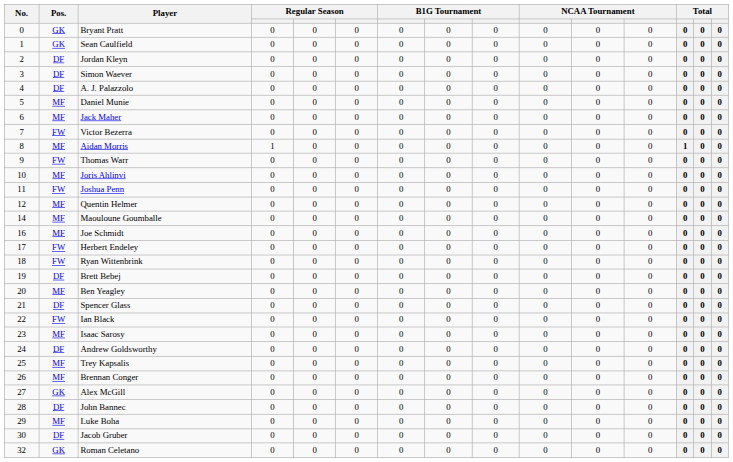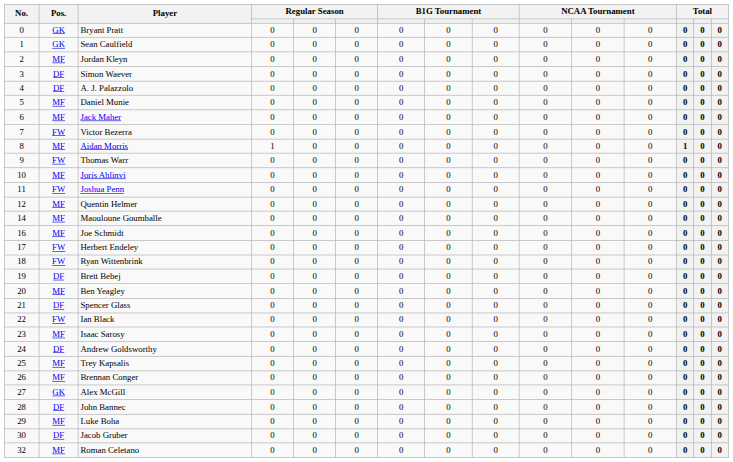 <table class="wikitable" style="text-align:center; font-size:90%; width:75%;">
 <tr>
 <th rowspan=2>No.</th>
 <th rowspan=2>Pos.</th>
 <th rowspan=2>Player</th>
 <th colspan=3>Regular Season</th>
 <th colspan=3>B1G Tournament</th>
 <th colspan=3>NCAA Tournament</th>
 <th colspan=3>Total</th>
 </tr>
 <tr>
 <th></th>
 <th></th>
 <th></th>
 <th></th>
 <th></th>
 <th></th>
 <th></th>
 <th></th>
 <th></th>
 <th></th>
 <th></th>
 <th></th>
 </tr>
 <tr>
 <td>0</td>
 <td><a href='#'>GK</a></td>
 <td align="left"> Bryant Pratt</td>
 <td>0</td>
 <td>0</td>
 <td>0</td>
 <td>0</td>
 <td>0</td>
 <td>0</td>
 <td>0</td>
 <td>0</td>
 <td>0</td>
 <th>0</th>
 <th>0</th>
 <th>0</th>
 </tr>
 <tr>
 <td>1</td>
 <td><a href='#'>GK</a></td>
 <td align="left"> Sean Caulfield</td>
 <td>0</td>
 <td>0</td>
 <td>0</td>
 <td>0</td>
 <td>0</td>
 <td>0</td>
 <td>0</td>
 <td>0</td>
 <td>0</td>
 <th>0</th>
 <th>0</th>
 <th>0</th>
 </tr>
 <tr>
 <td>2</td>
-<td><a href='#'>DF</a></td>
+<td><a href='#'>MF</a></td>
 <td align="left"> Jordan Kleyn</td>
 <td>0</td>
 <td>0</td>
 <td>0</td>
 <td>0</td>
 <td>0</td>
 <td>0</td>
 <td>0</td>
 <td>0</td>
 <td>0</td>
 <th>0</th>
 <th>0</th>
 <th>0</th>
 </tr>
 <tr>
 <td>3</td>
 <td><a href='#'>DF</a></td>
 <td align="left"> Simon Waever</td>
 <td>0</td>
 <td>0</td>
 <td>0</td>
 <td>0</td>
 <td>0</td>
 <td>0</td>
 <td>0</td>
 <td>0</td>
 <td>0</td>
 <th>0</th>
 <th>0</th>
 <th>0</th>
 </tr>
 <tr>
 <td>4</td>
 <td><a href='#'>DF</a></td>
 <td align="left"> A. J. Palazzolo</td>
 <td>0</td>
 <td>0</td>
 <td>0</td>
 <td>0</td>
 <td>0</td>
 <td>0</td>
 <td>0</td>
 <td>0</td>
 <td>0</td>
 <th>0</th>
 <th>0</th>
 <th>0</th>
 </tr>
 <tr>
 <td>5</td>
 <td><a href='#'>MF</a></td>
 <td align="left"> Daniel Munie</td>
 <td>0</td>
 <td>0</td>
 <td>0</td>
 <td>0</td>
 <td>0</td>
 <td>0</td>
 <td>0</td>
 <td>0</td>
 <td>0</td>
 <th>0</th>
 <th>0</th>
 <th>0</th>
 </tr>
 <tr>
 <td>6</td>
 <td><a href='#'>MF</a></td>
 <td align="left"> <a href='#'>Jack Maher</a></td>
 <td>0</td>
 <td>0</td>
 <td>0</td>
 <td>0</td>
 <td>0</td>
 <td>0</td>
 <td>0</td>
 <td>0</td>
 <td>0</td>
 <th>0</th>
 <th>0</th>
 <th>0</th>
 </tr>
 <tr>
 <td>7</td>
 <td><a href='#'>FW</a></td>
 <td align="left"> Victor Bezerra</td>
 <td>0</td>
 <td>0</td>
 <td>0</td>
 <td>0</td>
 <td>0</td>
 <td>0</td>
 <td>0</td>
 <td>0</td>
 <td>0</td>
 <th>0</th>
 <th>0</th>
 <th>0</th>
 </tr>
 <tr>
 <td>8</td>
 <td><a href='#'>MF</a></td>
 <td align="left"> <a href='#'>Aidan Morris</a></td>
 <td>1</td>
 <td>0</td>
 <td>0</td>
 <td>0</td>
 <td>0</td>
 <td>0</td>
 <td>0</td>
 <td>0</td>
 <td>0</td>
 <th>1</th>
 <th>0</th>
 <th>0</th>
 </tr>
 <tr>
 <td>9</td>
 <td><a href='#'>FW</a></td>
 <td align="left"> Thomas Warr</td>
 <td>0</td>
 <td>0</td>
 <td>0</td>
 <td>0</td>
 <td>0</td>
 <td>0</td>
 <td>0</td>
 <td>0</td>
 <td>0</td>
 <th>0</th>
 <th>0</th>
 <th>0</th>
 </tr>
 <tr>
 <td>10</td>
 <td><a href='#'>MF</a></td>
 <td align="left"> <a href='#'>Joris Ahlinvi</a></td>
 <td>0</td>
 <td>0</td>
 <td>0</td>
 <td>0</td>
 <td>0</td>
 <td>0</td>
 <td>0</td>
 <td>0</td>
 <td>0</td>
 <th>0</th>
 <th>0</th>
 <th>0</th>
 </tr>
 <tr>
 <td>11</td>
 <td><a href='#'>FW</a></td>
 <td align="left"> <a href='#'>Joshua Penn</a></td>
 <td>0</td>
 <td>0</td>
 <td>0</td>
 <td>0</td>
 <td>0</td>
 <td>0</td>
 <td>0</td>
 <td>0</td>
 <td>0</td>
 <th>0</th>
 <th>0</th>
 <th>0</th>
 </tr>
 <tr>
 <td>12</td>
 <td><a href='#'>MF</a></td>
 <td align="left"> Quentin Helmer</td>
 <td>0</td>
 <td>0</td>
 <td>0</td>
 <td>0</td>
 <td>0</td>
 <td>0</td>
 <td>0</td>
 <td>0</td>
 <td>0</td>
 <th>0</th>
 <th>0</th>
 <th>0</th>
 </tr>
 <tr>
 <td>14</td>
 <td><a href='#'>MF</a></td>
 <td align="left"> Maouloune Goumballe</td>
 <td>0</td>
 <td>0</td>
 <td>0</td>
 <td>0</td>
 <td>0</td>
 <td>0</td>
 <td>0</td>
 <td>0</td>
 <td>0</td>
 <th>0</th>
 <th>0</th>
 <th>0</th>
 </tr>
 <tr>
 <td>16</td>
 <td><a href='#'>MF</a></td>
 <td align="left"> Joe Schmidt</td>
 <td>0</td>
 <td>0</td>
 <td>0</td>
 <td>0</td>
 <td>0</td>
 <td>0</td>
 <td>0</td>
 <td>0</td>
 <td>0</td>
 <th>0</th>
 <th>0</th>
 <th>0</th>
 </tr>
 <tr>
 <td>17</td>
 <td><a href='#'>FW</a></td>
 <td align="left"> Herbert Endeley</td>
 <td>0</td>
 <td>0</td>
 <td>0</td>
 <td>0</td>
 <td>0</td>
 <td>0</td>
 <td>0</td>
 <td>0</td>
 <td>0</td>
 <th>0</th>
 <th>0</th>
 <th>0</th>
 </tr>
 <tr>
 <td>18</td>
 <td><a href='#'>FW</a></td>
 <td align="left"> Ryan Wittenbrink</td>
 <td>0</td>
 <td>0</td>
 <td>0</td>
 <td>0</td>
 <td>0</td>
 <td>0</td>
 <td>0</td>
 <td>0</td>
 <td>0</td>
 <th>0</th>
 <th>0</th>
 <th>0</th>
 </tr>
 <tr>
 <td>19</td>
 <td><a href='#'>DF</a></td>
 <td align="left"> Brett Bebej</td>
 <td>0</td>
 <td>0</td>
 <td>0</td>
 <td>0</td>
 <td>0</td>
 <td>0</td>
 <td>0</td>
 <td>0</td>
 <td>0</td>
 <th>0</th>
 <th>0</th>
 <th>0</th>
 </tr>
 <tr>
 <td>20</td>
 <td><a href='#'>MF</a></td>
 <td align="left"> Ben Yeagley</td>
 <td>0</td>
 <td>0</td>
 <td>0</td>
 <td>0</td>
 <td>0</td>
 <td>0</td>
 <td>0</td>
 <td>0</td>
 <td>0</td>
 <th>0</th>
 <th>0</th>
 <th>0</th>
 </tr>
 <tr>
 <td>21</td>
 <td><a href='#'>DF</a></td>
 <td align="left"> Spencer Glass</td>
 <td>0</td>
 <td>0</td>
 <td>0</td>
 <td>0</td>
 <td>0</td>
 <td>0</td>
 <td>0</td>
 <td>0</td>
 <td>0</td>
 <th>0</th>
 <th>0</th>
 <th>0</th>
 </tr>
 <tr>
 <td>22</td>
 <td><a href='#'>FW</a></td>
 <td align="left"> Ian Black</td>
 <td>0</td>
 <td>0</td>
 <td>0</td>
 <td>0</td>
 <td>0</td>
 <td>0</td>
 <td>0</td>
 <td>0</td>
 <td>0</td>
 <th>0</th>
 <th>0</th>
 <th>0</th>
 </tr>
 <tr>
 <td>23</td>
 <td><a href='#'>MF</a></td>
 <td align="left"> Isaac Sarosy</td>
 <td>0</td>
 <td>0</td>
 <td>0</td>
 <td>0</td>
 <td>0</td>
 <td>0</td>
 <td>0</td>
 <td>0</td>
 <td>0</td>
 <th>0</th>
 <th>0</th>
 <th>0</th>
 </tr>
 <tr>
 <td>24</td>
 <td><a href='#'>DF</a></td>
 <td align="left"> Andrew Goldsworthy</td>
 <td>0</td>
 <td>0</td>
 <td>0</td>
 <td>0</td>
 <td>0</td>
 <td>0</td>
 <td>0</td>
 <td>0</td>
 <td>0</td>
 <th>0</th>
 <th>0</th>
 <th>0</th>
 </tr>
 <tr>
 <td>25</td>
 <td><a href='#'>MF</a></td>
 <td align="left"> Trey Kapsalis</td>
 <td>0</td>
 <td>0</td>
 <td>0</td>
 <td>0</td>
 <td>0</td>
 <td>0</td>
 <td>0</td>
 <td>0</td>
 <td>0</td>
 <th>0</th>
 <th>0</th>
 <th>0</th>
 </tr>
 <tr>
 <td>26</td>
 <td><a href='#'>MF</a></td>
 <td align="left"> Brennan Conger</td>
 <td>0</td>
 <td>0</td>
 <td>0</td>
 <td>0</td>
 <td>0</td>
 <td>0</td>
 <td>0</td>
 <td>0</td>
 <td>0</td>
 <th>0</th>
 <th>0</th>
 <th>0</th>
 </tr>
 <tr>
 <td>27</td>
 <td><a href='#'>GK</a></td>
 <td align="left"> Alex McGill</td>
 <td>0</td>
 <td>0</td>
 <td>0</td>
 <td>0</td>
 <td>0</td>
 <td>0</td>
 <td>0</td>
 <td>0</td>
 <td>0</td>
 <th>0</th>
 <th>0</th>
 <th>0</th>
 </tr>
 <tr>
 <td>28</td>
 <td><a href='#'>DF</a></td>
 <td align="left"> John Bannec</td>
 <td>0</td>
 <td>0</td>
 <td>0</td>
 <td>0</td>
 <td>0</td>
 <td>0</td>
 <td>0</td>
 <td>0</td>
 <td>0</td>
 <th>0</th>
 <th>0</th>
 <th>0</th>
 </tr>
 <tr>
 <td>29</td>
 <td><a href='#'>MF</a></td>
 <td align="left"> Luke Boha</td>
 <td>0</td>
 <td>0</td>
 <td>0</td>
 <td>0</td>
 <td>0</td>
 <td>0</td>
 <td>0</td>
 <td>0</td>
 <td>0</td>
 <th>0</th>
 <th>0</th>
 <th>0</th>
 </tr>
 <tr>
 <td>30</td>
 <td><a href='#'>DF</a></td>
 <td align="left"> Jacob Gruber</td>
 <td>0</td>
 <td>0</td>
 <td>0</td>
 <td>0</td>
 <td>0</td>
 <td>0</td>
 <td>0</td>
 <td>0</td>
 <td>0</td>
 <th>0</th>
 <th>0</th>
 <th>0</th>
 </tr>
 <tr>
 <td>32</td>
-<td><a href='#'>GK</a></td>
+<td><a href='#'>MF</a></td>
 <td align="left"> Roman Celetano</td>
 <td>0</td>
 <td>0</td>
 <td>0</td>
 <td>0</td>
 <td>0</td>
 <td>0</td>
 <td>0</td>
 <td>0</td>
 <td>0</td>
 <th>0</th>
 <th>0</th>
 <th>0</th>
 </tr>
 </table>
